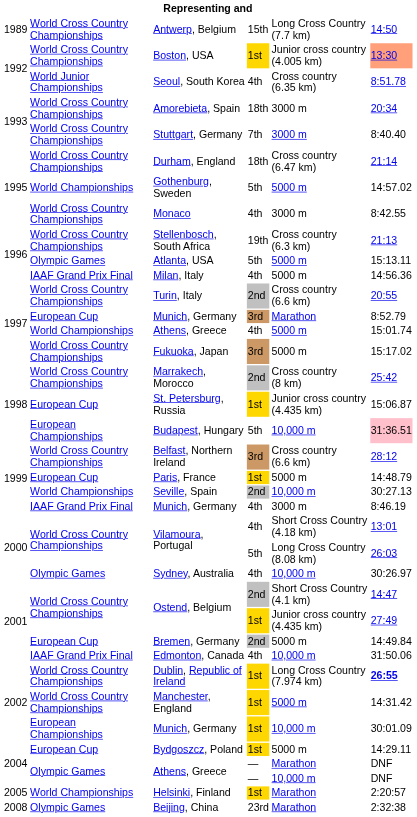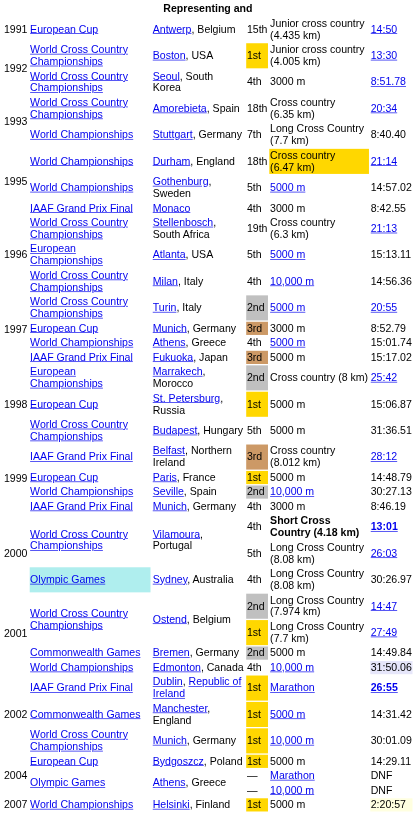 <table>
 <tr>
 <th colspan="6">Representing  and </th>
 </tr>
 <tr>
-<td>1989</td>
-<td><a href='#'>World Cross Country Championships</a></td>
+<td>1991</td>
+<td><a href='#'>European Cup</a></td>
 <td><a href='#'>Antwerp</a>, Belgium</td>
 <td>15th</td>
-<td>Long Cross Country (7.7 km)</td>
+<td>Junior cross country (4.435 km)</td>
 <td><a href='#'>14:50</a></td>
 </tr>
 <tr>
 <td rowspan=2>1992</td>
 <td><a href='#'>World Cross Country Championships</a></td>
 <td><a href='#'>Boston</a>, USA</td>
 <td style="background:gold;">1st</td>
 <td>Junior cross country (4.005 km)</td>
-<td style="background: lightsalmon;"><a href='#'>13:30</a></td>
+<td><a href='#'>13:30</a></td>
 </tr>
 <tr>
-<td><a href='#'>World Junior Championships</a></td>
+<td><a href='#'>World Cross Country Championships</a></td>
 <td><a href='#'>Seoul</a>, South Korea</td>
 <td>4th</td>
-<td>Cross country (6.35 km)</td>
+<td>3000 m</td>
 <td><a href='#'>8:51.78</a></td>
 </tr>
 <tr>
 <td rowspan=2>1993</td>
 <td><a href='#'>World Cross Country Championships</a></td>
 <td><a href='#'>Amorebieta</a>, Spain</td>
 <td>18th</td>
-<td>3000 m</td>
+<td>Cross country (6.35 km)</td>
 <td><a href='#'>20:34</a></td>
 </tr>
 <tr>
-<td><a href='#'>World Cross Country Championships</a></td>
+<td><a href='#'>World Championships</a></td>
 <td><a href='#'>Stuttgart</a>, Germany</td>
 <td>7th</td>
-<td><a href='#'>3000 m</a></td>
+<td>Long Cross Country (7.7 km)</td>
 <td>8:40.40</td>
 </tr>
 <tr>
 <td rowspan=3>1995</td>
-<td><a href='#'>World Cross Country Championships</a></td>
+<td><a href='#'>World Championships</a></td>
 <td><a href='#'>Durham</a>, England</td>
 <td>18th</td>
-<td>Cross country (6.47 km)</td>
+<td style="background: gold;">Cross country (6.47 km)</td>
 <td><a href='#'>21:14</a></td>
 </tr>
 <tr>
 <td><a href='#'>World Championships</a></td>
 <td><a href='#'>Gothenburg</a>, Sweden</td>
 <td>5th</td>
 <td><a href='#'>5000 m</a></td>
 <td>14:57.02</td>
 </tr>
 <tr>
-<td><a href='#'>World Cross Country Championships</a></td>
+<td><a href='#'>IAAF Grand Prix Final</a></td>
 <td><a href='#'>Monaco</a></td>
 <td>4th</td>
 <td>3000 m</td>
 <td>8:42.55</td>
 </tr>
 <tr>
 <td rowspan=3>1996</td>
 <td><a href='#'>World Cross Country Championships</a></td>
 <td><a href='#'>Stellenbosch</a>, South Africa</td>
 <td>19th</td>
 <td>Cross country (6.3 km)</td>
 <td><a href='#'>21:13</a></td>
 </tr>
 <tr>
-<td><a href='#'>Olympic Games</a></td>
+<td><a href='#'>European Championships</a></td>
 <td><a href='#'>Atlanta</a>, USA</td>
 <td>5th</td>
 <td><a href='#'>5000 m</a></td>
 <td>15:13.11</td>
 </tr>
 <tr>
-<td><a href='#'>IAAF Grand Prix Final</a></td>
+<td><a href='#'>World Cross Country Championships</a></td>
 <td><a href='#'>Milan</a>, Italy</td>
 <td>4th</td>
-<td>5000 m</td>
+<td><a href='#'>10,000 m</a></td>
 <td>14:56.36</td>
 </tr>
 <tr>
 <td rowspan=4>1997</td>
 <td><a href='#'>World Cross Country Championships</a></td>
 <td><a href='#'>Turin</a>, Italy</td>
 <td style="background:silver;">2nd</td>
-<td>Cross country (6.6 km)</td>
+<td><a href='#'>5000 m</a></td>
 <td><a href='#'>20:55</a></td>
 </tr>
 <tr>
 <td><a href='#'>European Cup</a></td>
 <td><a href='#'>Munich</a>, Germany</td>
 <td style="background:#c96;">3rd</td>
-<td><a href='#'>Marathon</a></td>
+<td>3000 m</td>
 <td>8:52.79</td>
 </tr>
 <tr>
 <td><a href='#'>World Championships</a></td>
 <td><a href='#'>Athens</a>, Greece</td>
 <td>4th</td>
 <td><a href='#'>5000 m</a></td>
 <td>15:01.74</td>
 </tr>
 <tr>
-<td><a href='#'>World Cross Country Championships</a></td>
+<td><a href='#'>IAAF Grand Prix Final</a></td>
 <td><a href='#'>Fukuoka</a>, Japan</td>
 <td style="background:#c96;">3rd</td>
 <td>5000 m</td>
 <td>15:17.02</td>
 </tr>
 <tr>
 <td rowspan=3>1998</td>
-<td><a href='#'>World Cross Country Championships</a></td>
+<td><a href='#'>European Championships</a></td>
 <td><a href='#'>Marrakech</a>, Morocco</td>
 <td style="background:silver;">2nd</td>
 <td>Cross country (8 km)</td>
 <td><a href='#'>25:42</a></td>
 </tr>
 <tr>
 <td><a href='#'>European Cup</a></td>
 <td><a href='#'>St. Petersburg</a>, Russia</td>
 <td style="background:gold;">1st</td>
-<td>Junior cross country (4.435 km)</td>
+<td>5000 m</td>
 <td>15:06.87</td>
 </tr>
 <tr>
-<td><a href='#'>European Championships</a></td>
+<td><a href='#'>World Cross Country Championships</a></td>
 <td><a href='#'>Budapest</a>, Hungary</td>
 <td>5th</td>
-<td><a href='#'>10,000 m</a></td>
-<td style="background: pink;">31:36.51</td>
+<td>5000 m</td>
+<td>31:36.51</td>
 </tr>
 <tr>
 <td rowspan=4>1999</td>
-<td><a href='#'>World Cross Country Championships</a></td>
+<td><a href='#'>IAAF Grand Prix Final</a></td>
 <td><a href='#'>Belfast</a>, Northern Ireland</td>
 <td style="background:#c96;">3rd</td>
-<td>Cross country (6.6 km)</td>
+<td>Cross country (8.012 km)</td>
 <td><a href='#'>28:12</a></td>
 </tr>
 <tr>
 <td><a href='#'>European Cup</a></td>
 <td><a href='#'>Paris</a>, France</td>
 <td style="background:gold;">1st</td>
 <td>5000 m</td>
 <td>14:48.79</td>
 </tr>
 <tr>
 <td><a href='#'>World Championships</a></td>
 <td><a href='#'>Seville</a>, Spain</td>
 <td style="background:silver;">2nd</td>
 <td><a href='#'>10,000 m</a></td>
 <td>30:27.13</td>
 </tr>
 <tr>
 <td><a href='#'>IAAF Grand Prix Final</a></td>
 <td><a href='#'>Munich</a>, Germany</td>
 <td>4th</td>
 <td>3000 m</td>
 <td>8:46.19</td>
 </tr>
 <tr>
 <td rowspan=3>2000</td>
 <td rowspan=2><a href='#'>World Cross Country Championships</a></td>
 <td rowspan=2><a href='#'>Vilamoura</a>, Portugal</td>
 <td>4th</td>
-<td>Short Cross Country (4.18 km)</td>
-<td><a href='#'>13:01</a></td>
+<td><strong>Short Cross Country (4.18 km)</strong></td>
+<td><strong><a href='#'>13:01</a></strong></td>
 </tr>
 <tr>
 <td>5th</td>
 <td>Long Cross Country (8.08 km)</td>
 <td><a href='#'>26:03</a></td>
 </tr>
 <tr>
-<td><a href='#'>Olympic Games</a></td>
+<td style="background: paleturquoise;"><a href='#'>Olympic Games</a></td>
 <td><a href='#'>Sydney</a>, Australia</td>
 <td>4th</td>
-<td><a href='#'>10,000 m</a></td>
+<td>Long Cross Country (8.08 km)</td>
 <td>30:26.97</td>
 </tr>
 <tr>
 <td rowspan=4>2001</td>
 <td rowspan=2><a href='#'>World Cross Country Championships</a></td>
 <td rowspan=2><a href='#'>Ostend</a>, Belgium</td>
 <td style="background:silver;">2nd</td>
-<td>Short Cross Country (4.1 km)</td>
+<td>Long Cross Country (7.974 km)</td>
 <td><a href='#'>14:47</a></td>
 </tr>
 <tr>
 <td style="background:gold;">1st</td>
-<td>Junior cross country (4.435 km)</td>
+<td>Long Cross Country (7.7 km)</td>
 <td><a href='#'>27:49</a></td>
 </tr>
 <tr>
-<td><a href='#'>European Cup</a></td>
+<td><a href='#'>Commonwealth Games</a></td>
 <td><a href='#'>Bremen</a>, Germany</td>
 <td style="background:silver;">2nd</td>
 <td>5000 m</td>
 <td>14:49.84</td>
 </tr>
 <tr>
-<td><a href='#'>IAAF Grand Prix Final</a></td>
+<td><a href='#'>World Championships</a></td>
 <td><a href='#'>Edmonton</a>, Canada</td>
 <td>4th</td>
 <td><a href='#'>10,000 m</a></td>
-<td>31:50.06</td>
+<td style="background: lavender;">31:50.06</td>
 </tr>
 <tr>
 <td rowspan=3>2002</td>
-<td><a href='#'>World Cross Country Championships</a></td>
+<td><a href='#'>IAAF Grand Prix Final</a></td>
 <td><a href='#'>Dublin</a>, <a href='#'>Republic of Ireland</a></td>
 <td style="background:gold;">1st</td>
-<td>Long Cross Country (7.974 km)</td>
+<td><a href='#'>Marathon</a></td>
 <td><strong><a href='#'>26:55</a></strong></td>
 </tr>
 <tr>
-<td><a href='#'>World Cross Country Championships</a></td>
+<td><a href='#'>Commonwealth Games</a></td>
 <td><a href='#'>Manchester</a>, England</td>
 <td style="background:gold;">1st</td>
 <td><a href='#'>5000 m</a></td>
 <td>14:31.42</td>
 </tr>
 <tr>
-<td><a href='#'>European Championships</a></td>
+<td><a href='#'>World Cross Country Championships</a></td>
 <td><a href='#'>Munich</a>, Germany</td>
 <td style="background:gold;">1st</td>
 <td><a href='#'>10,000 m</a></td>
 <td>30:01.09</td>
 </tr>
 <tr>
 <td rowspan=3>2004</td>
 <td><a href='#'>European Cup</a></td>
 <td><a href='#'>Bydgoszcz</a>, Poland</td>
 <td style="background:gold;">1st</td>
 <td>5000 m</td>
 <td>14:29.11</td>
 </tr>
 <tr>
 <td rowspan=2><a href='#'>Olympic Games</a></td>
 <td rowspan=2><a href='#'>Athens</a>, Greece</td>
 <td>—</td>
 <td><a href='#'>Marathon</a></td>
 <td>DNF</td>
 </tr>
 <tr>
 <td>—</td>
 <td><a href='#'>10,000 m</a></td>
 <td>DNF</td>
 </tr>
 <tr>
-<td>2005</td>
+<td>2007</td>
 <td><a href='#'>World Championships</a></td>
 <td><a href='#'>Helsinki</a>, Finland</td>
 <td style="background:gold;">1st</td>
-<td><a href='#'>Marathon</a></td>
-<td>2:20:57</td>
-</tr>
-<tr>
-<td>2008</td>
-<td><a href='#'>Olympic Games</a></td>
-<td><a href='#'>Beijing</a>, China</td>
-<td>23rd</td>
-<td><a href='#'>Marathon</a></td>
-<td>2:32:38</td>
+<td>5000 m</td>
+<td style="background: lightyellow;">2:20:57</td>
 </tr>
 </table>
